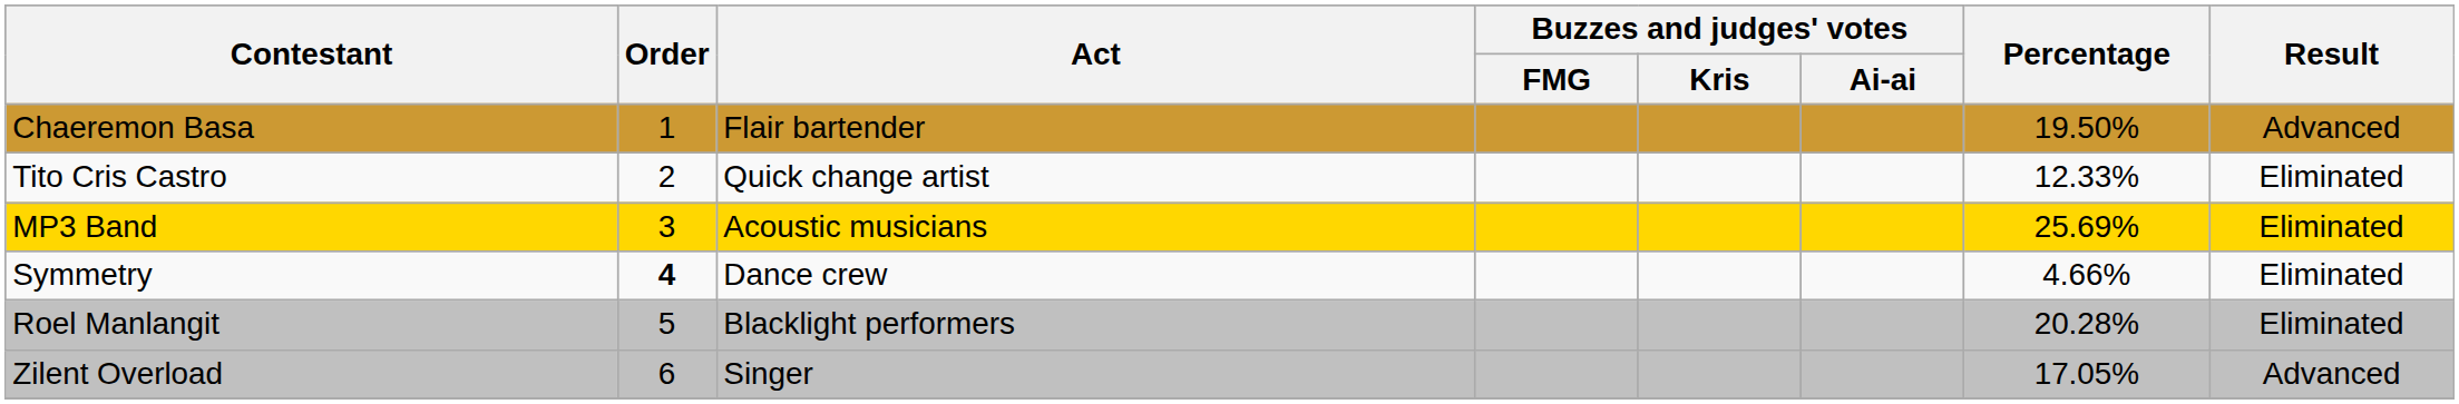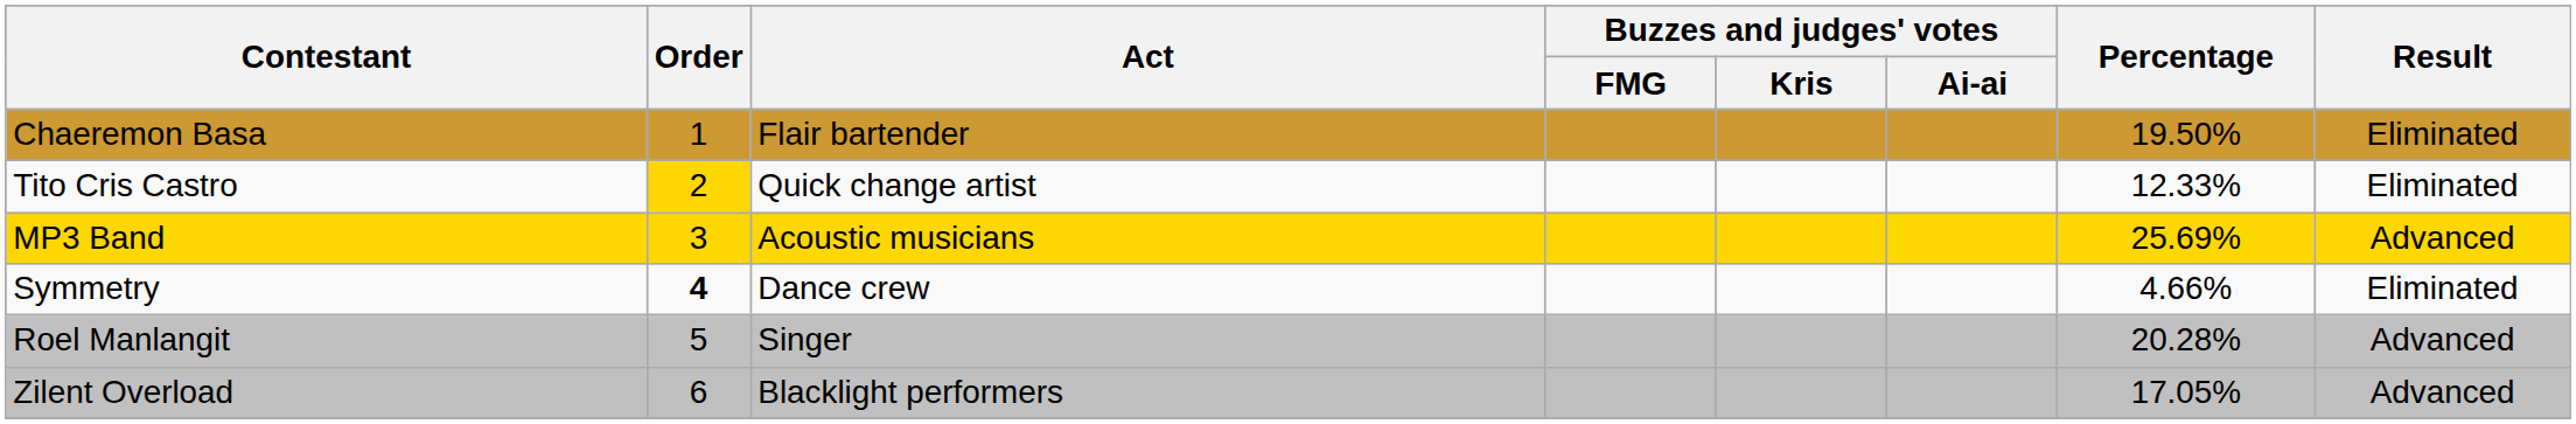 <table class="wikitable" style="text-align:center; width:100%;">
 <tr>
 <th rowspan="2" style="width:25%;">Contestant</th>
 <th rowspan="2" style="width:03%;">Order</th>
 <th rowspan="2">Act</th>
 <th colspan="3" style="width:20%;">Buzzes and judges' votes</th>
 <th rowspan="2" style="width:10%;">Percentage</th>
 <th rowspan="2" style="width:10%;">Result</th>
 </tr>
 <tr>
 <th style="width:06.66%;">FMG</th>
 <th style="width:06.66%;">Kris</th>
 <th style="width:06.66%;">Ai-ai</th>
 </tr>
 <tr bgcolor=#CC9933>
 <td scope="row" style="text-align:left;">Chaeremon Basa</td>
 <td>1</td>
 <td scope="row" style="text-align:left;">Flair bartender</td>
 <td></td>
 <td></td>
 <td></td>
 <td>19.50%</td>
-<td>Advanced</td>
+<td>Eliminated</td>
 </tr>
 <tr>
 <td scope="row" style="text-align:left;">Tito Cris Castro</td>
-<td>2</td>
+<td style="background: gold;">2</td>
 <td scope="row" style="text-align:left;">Quick change artist</td>
 <td></td>
 <td></td>
 <td></td>
 <td>12.33%</td>
 <td>Eliminated</td>
 </tr>
 <tr bgcolor="gold">
 <td scope="row" style="text-align:left;">MP3 Band</td>
 <td>3</td>
 <td scope="row" style="text-align:left;">Acoustic musicians</td>
 <td></td>
 <td></td>
 <td></td>
 <td>25.69%</td>
-<td>Eliminated</td>
+<td>Advanced</td>
 </tr>
 <tr>
 <td scope="row" style="text-align:left;">Symmetry</td>
 <td><strong>4</strong></td>
 <td scope="row" style="text-align:left;">Dance crew</td>
 <td></td>
 <td></td>
 <td></td>
 <td>4.66%</td>
 <td>Eliminated</td>
 </tr>
 <tr bgcolor="silver">
 <td scope="row" style="text-align:left;">Roel Manlangit</td>
 <td>5</td>
-<td scope="row" style="text-align:left;">Blacklight performers</td>
+<td scope="row" style="text-align:left;">Singer</td>
 <td></td>
 <td></td>
 <td></td>
 <td>20.28%</td>
-<td>Eliminated</td>
+<td>Advanced</td>
 </tr>
 <tr bgcolor="silver">
 <td scope="row" style="text-align:left;">Zilent Overload</td>
 <td>6</td>
-<td scope="row" style="text-align:left;">Singer</td>
+<td scope="row" style="text-align:left;">Blacklight performers</td>
 <td></td>
 <td></td>
 <td></td>
 <td>17.05%</td>
 <td>Advanced</td>
 </tr>
 <tr>
 </tr>
 </table>
